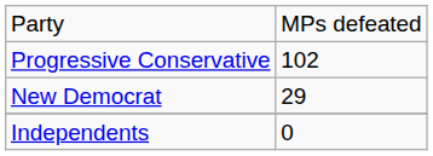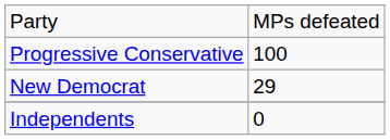 <table class="wikitable sortable" style="font-size: 95%;">
 <tr>
 <td>Party</td>
 <td>MPs defeated</td>
 </tr>
 <tr>
 <td><a href='#'>Progressive Conservative</a></td>
-<td>102</td>
+<td>100</td>
 </tr>
 <tr>
 <td><a href='#'>New Democrat</a></td>
 <td>29</td>
 </tr>
 <tr>
 </tr>
 <tr>
 </tr>
 <tr>
 </tr>
 <tr>
 </tr>
 <tr>
 </tr>
 <tr>
 </tr>
 <tr>
 </tr>
 <tr>
 </tr>
 <tr>
 </tr>
 <tr>
 </tr>
 <tr>
 </tr>
 <tr>
 </tr>
 <tr>
 </tr>
 <tr>
 </tr>
 <tr>
 </tr>
 <tr>
 </tr>
 <tr>
 </tr>
 <tr>
 </tr>
 <tr>
 </tr>
 <tr>
 </tr>
 <tr>
 </tr>
 <tr>
 </tr>
 <tr>
 </tr>
 <tr>
 </tr>
 <tr>
 </tr>
 <tr>
 </tr>
 <tr>
 </tr>
 <tr>
 </tr>
 <tr>
 </tr>
 <tr>
 </tr>
 <tr>
 </tr>
 <tr>
 </tr>
 <tr>
 </tr>
 <tr>
 </tr>
 <tr>
 </tr>
 <tr>
 </tr>
 <tr>
 </tr>
 <tr>
 </tr>
 <tr>
 </tr>
 <tr>
 </tr>
 <tr>
 </tr>
 <tr>
 </tr>
 <tr>
 </tr>
 <tr>
 </tr>
 <tr>
 </tr>
 <tr>
 </tr>
 <tr>
 </tr>
 <tr>
 </tr>
 <tr>
 </tr>
 <tr>
 </tr>
 <tr>
 </tr>
 <tr>
 </tr>
 <tr>
 </tr>
 <tr>
 </tr>
 <tr>
 </tr>
 <tr>
 </tr>
 <tr>
 </tr>
 <tr>
 </tr>
 <tr>
 </tr>
 <tr>
 </tr>
 <tr>
 </tr>
 <tr>
 </tr>
 <tr>
 </tr>
 <tr>
 </tr>
 <tr>
 </tr>
 <tr>
 </tr>
 <tr>
 </tr>
 <tr>
 </tr>
 <tr>
 </tr>
 <tr>
 </tr>
 <tr>
 </tr>
 <tr>
 </tr>
 <tr>
 </tr>
 <tr>
 </tr>
 <tr>
 </tr>
 <tr>
 </tr>
 <tr>
 </tr>
 <tr>
 </tr>
 <tr>
 </tr>
 <tr>
 </tr>
 <tr>
 </tr>
 <tr>
 </tr>
 <tr>
 </tr>
 <tr>
 </tr>
 <tr>
 </tr>
 <tr>
 </tr>
 <tr>
 </tr>
 <tr>
 </tr>
 <tr>
 </tr>
 <tr>
 </tr>
 <tr>
 </tr>
 <tr>
 </tr>
 <tr>
 </tr>
 <tr>
 </tr>
 <tr>
 </tr>
 <tr>
 </tr>
 <tr>
 </tr>
 <tr>
 </tr>
 <tr>
 </tr>
 <tr>
 <td><a href='#'>Independents</a></td>
 <td>0</td>
 </tr>
 </table>
